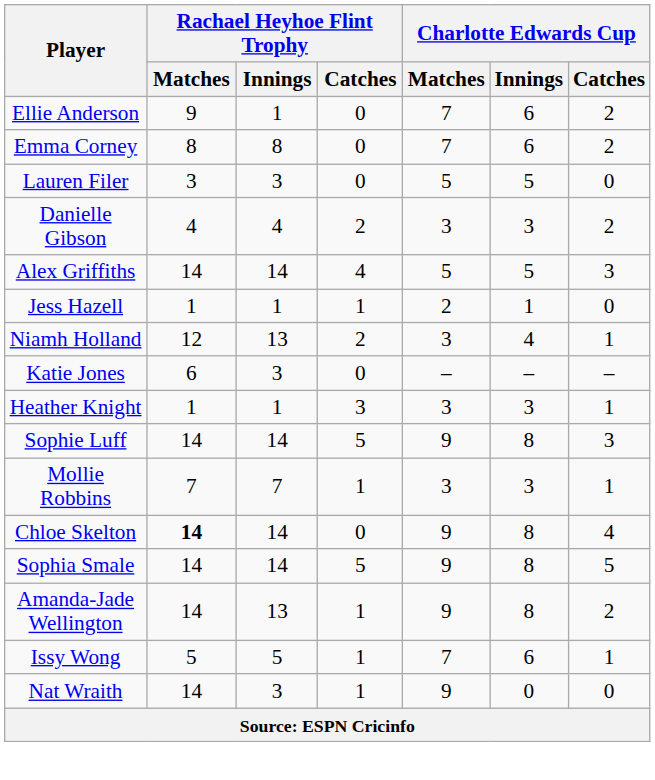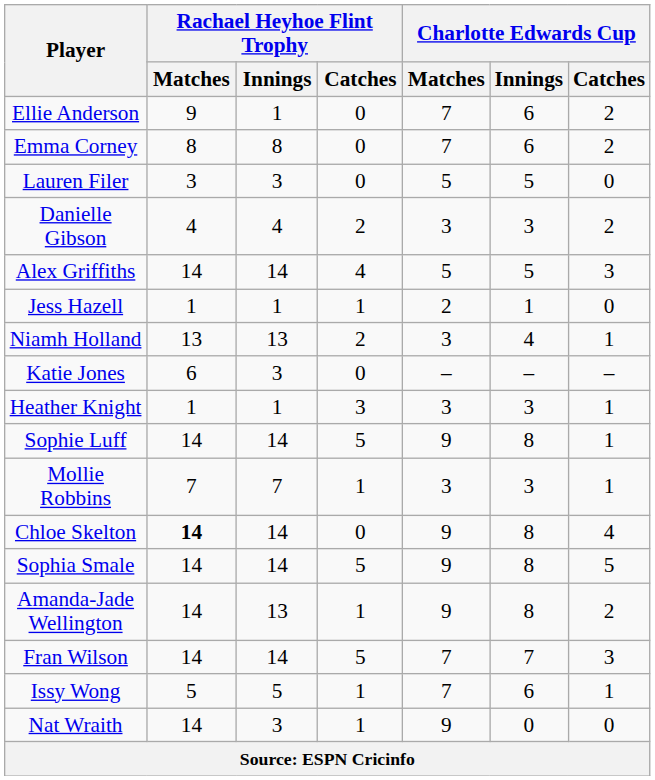 <table class="wikitable" style="text-align:center; width:55%;">
 <tr>
 <th rowspan=2>Player</th>
 <th colspan=3><a href='#'>Rachael Heyhoe Flint Trophy</a></th>
 <th colspan=3><a href='#'>Charlotte Edwards Cup</a></th>
 </tr>
 <tr>
 <th>Matches</th>
 <th>Innings</th>
 <th>Catches</th>
 <th>Matches</th>
 <th>Innings</th>
 <th>Catches</th>
 </tr>
 <tr>
 <td><a href='#'>Ellie Anderson</a></td>
 <td>9</td>
 <td>1</td>
 <td>0</td>
 <td>7</td>
 <td>6</td>
 <td>2</td>
 </tr>
 <tr>
 <td><a href='#'>Emma Corney</a></td>
 <td>8</td>
 <td>8</td>
 <td>0</td>
 <td>7</td>
 <td>6</td>
 <td>2</td>
 </tr>
 <tr>
 <td><a href='#'>Lauren Filer</a></td>
 <td>3</td>
 <td>3</td>
 <td>0</td>
 <td>5</td>
 <td>5</td>
 <td>0</td>
 </tr>
 <tr>
 <td><a href='#'>Danielle Gibson</a></td>
 <td>4</td>
 <td>4</td>
 <td>2</td>
 <td>3</td>
 <td>3</td>
 <td>2</td>
 </tr>
 <tr>
 <td><a href='#'>Alex Griffiths</a></td>
 <td>14</td>
 <td>14</td>
 <td>4</td>
 <td>5</td>
 <td>5</td>
 <td>3</td>
 </tr>
 <tr>
 <td><a href='#'>Jess Hazell</a></td>
 <td>1</td>
 <td>1</td>
 <td>1</td>
 <td>2</td>
 <td>1</td>
 <td>0</td>
 </tr>
 <tr>
 <td><a href='#'>Niamh Holland</a></td>
-<td>12</td>
+<td>13</td>
 <td>13</td>
 <td>2</td>
 <td>3</td>
 <td>4</td>
 <td>1</td>
 </tr>
 <tr>
 <td><a href='#'>Katie Jones</a></td>
 <td>6</td>
 <td>3</td>
 <td>0</td>
 <td>–</td>
 <td>–</td>
 <td>–</td>
 </tr>
 <tr>
 <td><a href='#'>Heather Knight</a></td>
 <td>1</td>
 <td>1</td>
 <td>3</td>
 <td>3</td>
 <td>3</td>
 <td>1</td>
 </tr>
 <tr>
 <td><a href='#'>Sophie Luff</a></td>
 <td>14</td>
 <td>14</td>
 <td>5</td>
 <td>9</td>
 <td>8</td>
-<td>3</td>
+<td>1</td>
 </tr>
 <tr>
 <td><a href='#'>Mollie Robbins</a></td>
 <td>7</td>
 <td>7</td>
 <td>1</td>
 <td>3</td>
 <td>3</td>
 <td>1</td>
 </tr>
 <tr>
 <td><a href='#'>Chloe Skelton</a></td>
 <td><strong>14</strong></td>
 <td>14</td>
 <td>0</td>
 <td>9</td>
 <td>8</td>
 <td>4</td>
 </tr>
 <tr>
 <td><a href='#'>Sophia Smale</a></td>
 <td>14</td>
 <td>14</td>
 <td>5</td>
 <td>9</td>
 <td>8</td>
 <td>5</td>
 </tr>
 <tr>
 <td><a href='#'>Amanda-Jade Wellington</a></td>
 <td>14</td>
 <td>13</td>
 <td>1</td>
 <td>9</td>
 <td>8</td>
 <td>2</td>
 </tr>
 <tr>
+<td><a href='#'>Fran Wilson</a></td>
+<td>14</td>
+<td>14</td>
+<td>5</td>
+<td>7</td>
+<td>7</td>
+<td>3</td>
+</tr>
+<tr>
 <td><a href='#'>Issy Wong</a></td>
 <td>5</td>
 <td>5</td>
 <td>1</td>
 <td>7</td>
 <td>6</td>
 <td>1</td>
 </tr>
 <tr>
 <td><a href='#'>Nat Wraith</a></td>
 <td>14</td>
 <td>3</td>
 <td>1</td>
 <td>9</td>
 <td>0</td>
 <td>0</td>
 </tr>
 <tr>
 <th colspan="7"><small>Source: ESPN Cricinfo</small></th>
 </tr>
 </table>
